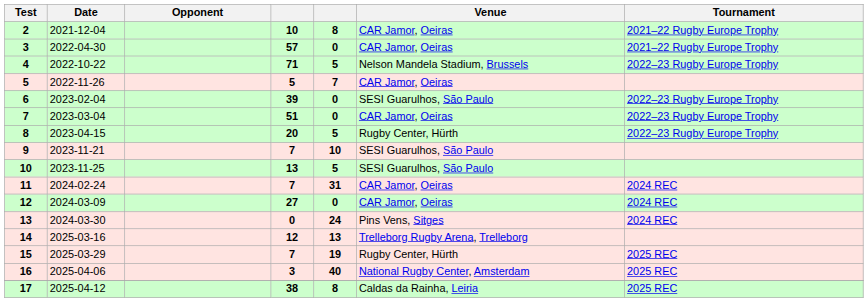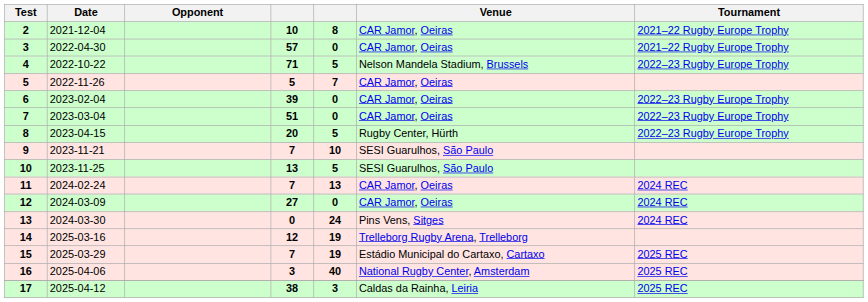 <table class="wikitable sortable" style="width:100%">
 <tr>
 <th style="width:5%">Test</th>
 <th style="width:9%">Date</th>
 <th style="width:17%">Opponent</th>
 <th style="width:5%"></th>
 <th style="width:5%"></th>
 <th>Venue</th>
 <th>Tournament</th>
 </tr>
 <tr bgcolor="#ccffcc">
 <td align="center"><strong>2</strong></td>
 <td>2021-12-04</td>
 <td></td>
 <td align="center"><strong>10</strong></td>
 <td align="center"><strong>8</strong></td>
 <td><a href='#'>CAR Jamor</a>, <a href='#'>Oeiras</a></td>
 <td><a href='#'>2021–22 Rugby Europe Trophy</a></td>
 </tr>
 <tr bgcolor="#ccffcc">
 <td align="center"><strong>3</strong></td>
 <td>2022-04-30</td>
 <td></td>
 <td align="center"><strong>57</strong></td>
 <td align="center"><strong>0</strong></td>
 <td><a href='#'>CAR Jamor</a>, <a href='#'>Oeiras</a></td>
 <td><a href='#'>2021–22 Rugby Europe Trophy</a></td>
 </tr>
 <tr bgcolor="#ccffcc">
 <td align="center"><strong>4</strong></td>
 <td>2022-10-22</td>
 <td></td>
 <td align="center"><strong>71</strong></td>
 <td align="center"><strong>5</strong></td>
 <td>Nelson Mandela Stadium, <a href='#'>Brussels</a></td>
 <td><a href='#'>2022–23 Rugby Europe Trophy</a></td>
 </tr>
 <tr bgcolor="FFE4E1">
 <td align="center"><strong>5</strong></td>
 <td>2022-11-26</td>
 <td></td>
 <td align="center"><strong>5</strong></td>
 <td align="center"><strong>7</strong></td>
 <td><a href='#'>CAR Jamor</a>, <a href='#'>Oeiras</a></td>
 <td></td>
 </tr>
 <tr bgcolor="#ccffcc">
 <td align="center"><strong>6</strong></td>
 <td>2023-02-04</td>
 <td></td>
 <td align="center"><strong>39</strong></td>
 <td align="center"><strong>0</strong></td>
-<td>SESI Guarulhos, <a href='#'>São Paulo</a></td>
+<td><a href='#'>CAR Jamor</a>, <a href='#'>Oeiras</a></td>
 <td><a href='#'>2022–23 Rugby Europe Trophy</a></td>
 </tr>
 <tr bgcolor="#ccffcc">
 <td align="center"><strong>7</strong></td>
 <td>2023-03-04</td>
 <td></td>
 <td align="center"><strong>51</strong></td>
 <td align="center"><strong>0</strong></td>
 <td><a href='#'>CAR Jamor</a>, <a href='#'>Oeiras</a></td>
 <td><a href='#'>2022–23 Rugby Europe Trophy</a></td>
 </tr>
 <tr bgcolor="#ccffcc">
 <td align="center"><strong>8</strong></td>
 <td>2023-04-15</td>
 <td></td>
 <td align="center"><strong>20</strong></td>
 <td align="center"><strong>5</strong></td>
 <td>Rugby Center, Hürth</td>
 <td><a href='#'>2022–23 Rugby Europe Trophy</a></td>
 </tr>
 <tr bgcolor="FFE4E1">
 <td align="center"><strong>9</strong></td>
 <td>2023-11-21</td>
 <td></td>
 <td align="center"><strong>7</strong></td>
 <td align="center"><strong>10</strong></td>
 <td>SESI Guarulhos, <a href='#'>São Paulo</a></td>
 <td></td>
 </tr>
 <tr bgcolor="#ccffcc">
 <td align="center"><strong>10</strong></td>
 <td>2023-11-25</td>
 <td></td>
 <td align="center"><strong>13</strong></td>
 <td align="center"><strong>5</strong></td>
 <td>SESI Guarulhos, <a href='#'>São Paulo</a></td>
 <td></td>
 </tr>
 <tr bgcolor="FFE4E1">
 <td align="center"><strong>11</strong></td>
 <td>2024-02-24</td>
 <td></td>
 <td align="center"><strong>7</strong></td>
-<td align="center"><strong>31</strong></td>
+<td align="center"><strong>13</strong></td>
 <td><a href='#'>CAR Jamor</a>, <a href='#'>Oeiras</a></td>
 <td><a href='#'>2024 REC</a></td>
 </tr>
 <tr bgcolor="#ccffcc">
 <td align="center"><strong>12</strong></td>
 <td>2024-03-09</td>
 <td></td>
 <td align="center"><strong>27</strong></td>
 <td align="center"><strong>0</strong></td>
 <td><a href='#'>CAR Jamor</a>, <a href='#'>Oeiras</a></td>
 <td><a href='#'>2024 REC</a></td>
 </tr>
 <tr bgcolor="FFE4E1">
 <td align="center"><strong>13</strong></td>
 <td>2024-03-30</td>
 <td></td>
 <td align="center"><strong>0</strong></td>
 <td align="center"><strong>24</strong></td>
 <td>Pins Vens, <a href='#'>Sitges</a></td>
 <td><a href='#'>2024 REC</a></td>
 </tr>
 <tr bgcolor="FFE4E1">
 <td align="center"><strong>14</strong></td>
 <td>2025-03-16</td>
 <td></td>
 <td align="center"><strong>12</strong></td>
-<td align="center"><strong>13</strong></td>
+<td align="center"><strong>19</strong></td>
 <td><a href='#'>Trelleborg Rugby Arena</a>, <a href='#'>Trelleborg</a></td>
 <td></td>
 </tr>
 <tr bgcolor="FFE4E1">
 <td align="center"><strong>15</strong></td>
 <td>2025-03-29</td>
 <td></td>
 <td align="center"><strong>7</strong></td>
 <td align="center"><strong>19</strong></td>
-<td>Rugby Center, Hürth</td>
+<td>Estádio Municipal do Cartaxo, <a href='#'>Cartaxo</a></td>
 <td><a href='#'>2025 REC</a></td>
 </tr>
 <tr bgcolor="FFE4E1">
 <td align="center"><strong>16</strong></td>
 <td>2025-04-06</td>
 <td></td>
 <td align="center"><strong>3</strong></td>
 <td align="center"><strong>40</strong></td>
 <td><a href='#'>National Rugby Center</a>, <a href='#'>Amsterdam</a></td>
 <td><a href='#'>2025 REC</a></td>
 </tr>
 <tr>
 </tr>
 <tr bgcolor="#ccffcc">
 <td align="center"><strong>17</strong></td>
 <td>2025-04-12</td>
 <td></td>
 <td align="center"><strong>38</strong></td>
-<td align="center"><strong>8</strong></td>
+<td align="center"><strong>3</strong></td>
 <td>Caldas da Rainha, <a href='#'>Leiria</a></td>
 <td><a href='#'>2025 REC</a></td>
 </tr>
 </table>
